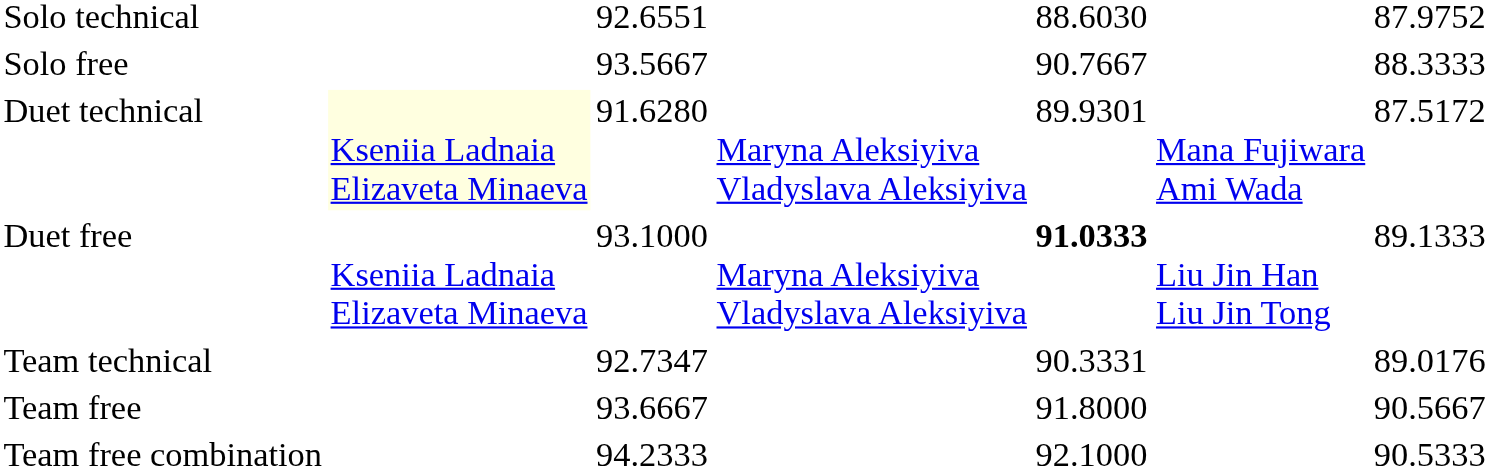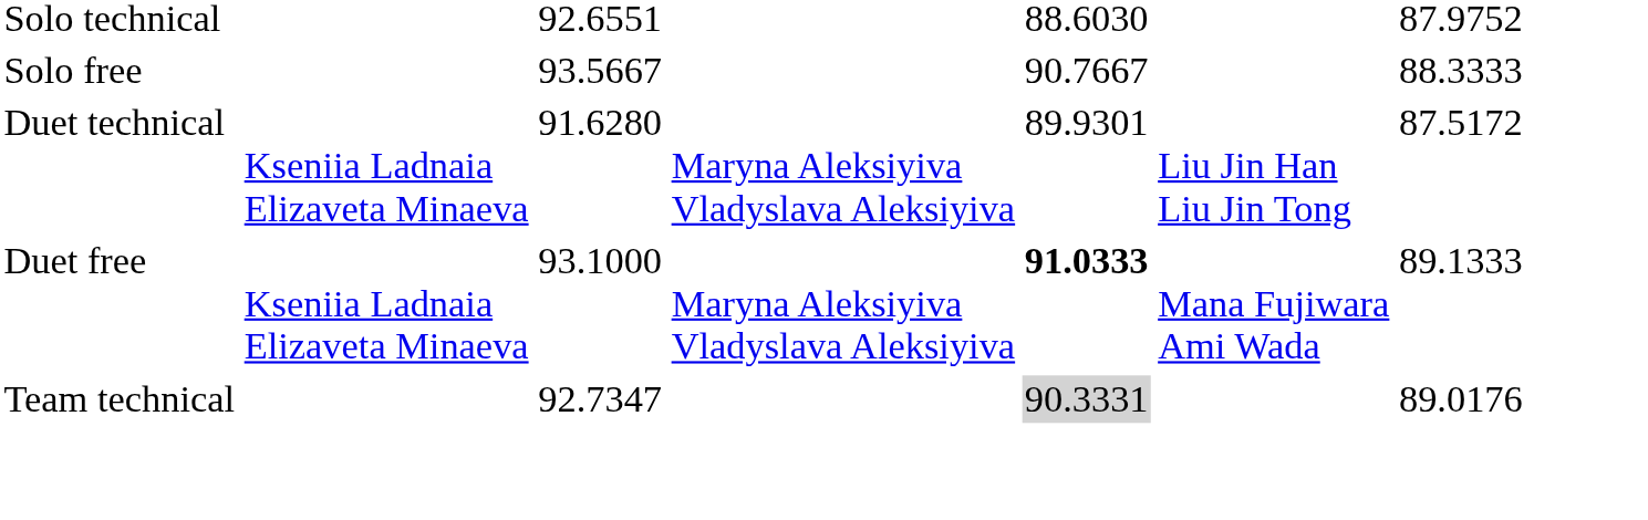 <table>
 <tr valign="top">
 <td>Solo technical</td>
 <td></td>
 <td>92.6551</td>
 <td></td>
 <td>88.6030</td>
 <td></td>
 <td>87.9752</td>
 </tr>
 <tr valign="top">
 <td>Solo free</td>
 <td></td>
 <td>93.5667</td>
 <td></td>
 <td>90.7667</td>
 <td></td>
 <td>88.3333</td>
 </tr>
 <tr valign="top">
 <td>Duet technical</td>
-<td style="background: lightyellow;"><br><a href='#'>Kseniia Ladnaia</a><br><a href='#'>Elizaveta Minaeva</a></td>
+<td><br><a href='#'>Kseniia Ladnaia</a><br><a href='#'>Elizaveta Minaeva</a></td>
 <td>91.6280</td>
 <td><br><a href='#'>Maryna Aleksiyiva</a><br><a href='#'>Vladyslava Aleksiyiva</a></td>
 <td>89.9301</td>
-<td><br><a href='#'>Mana Fujiwara</a><br><a href='#'>Ami Wada</a></td>
+<td><br><a href='#'>Liu Jin Han</a><br><a href='#'>Liu Jin Tong</a></td>
 <td>87.5172</td>
 </tr>
 <tr valign="top">
 <td>Duet free</td>
 <td><br><a href='#'>Kseniia Ladnaia</a><br><a href='#'>Elizaveta Minaeva</a></td>
 <td>93.1000</td>
 <td><br><a href='#'>Maryna Aleksiyiva</a><br><a href='#'>Vladyslava Aleksiyiva</a></td>
 <td><strong>91.0333</strong></td>
-<td><br><a href='#'>Liu Jin Han</a><br><a href='#'>Liu Jin Tong</a></td>
+<td><br><a href='#'>Mana Fujiwara</a><br><a href='#'>Ami Wada</a></td>
 <td>89.1333</td>
 </tr>
 <tr valign="top">
 <td>Team technical</td>
 <td></td>
 <td>92.7347</td>
 <td></td>
-<td>90.3331</td>
+<td style="background: lightgrey;">90.3331</td>
 <td></td>
 <td>89.0176</td>
 </tr>
-<tr valign="top">
-<td>Team free</td>
-<td></td>
-<td>93.6667</td>
-<td></td>
-<td>91.8000</td>
-<td></td>
-<td>90.5667</td>
-</tr>
-<tr valign="top">
-<td>Team free combination</td>
-<td></td>
-<td>94.2333</td>
-<td></td>
-<td>92.1000</td>
-<td></td>
-<td>90.5333</td>
-</tr>
 </table>
